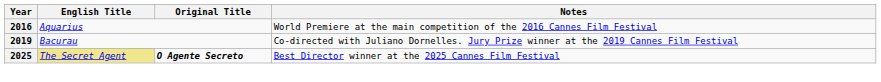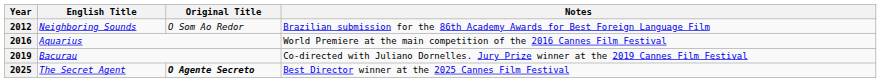 <table class="wikitable plainrowheaders" style="width:100%;">
 <tr>
 <th scope="col">Year</th>
 <th scope="col">English Title</th>
 <th scope="col">Original Title</th>
 <th scope="col">Notes</th>
+</tr>
+<tr>
+<th>2012</th>
+<td><em><a href='#'>Neighboring Sounds</a></em></td>
+<td><em>O Som Ao Redor</em></td>
+<td><a href='#'>Brazilian submission</a> for the <a href='#'>86th Academy Awards for Best Foreign Language Film</a></td>
 </tr>
 <tr>
 <th>2016</th>
 <td colspan="2"><em><a href='#'>Aquarius</a></em></td>
 <td>World Premiere at the main competition of the <a href='#'>2016 Cannes Film Festival</a></td>
 </tr>
 <tr>
 <th>2019</th>
 <td colspan="2"><em><a href='#'>Bacurau</a></em></td>
 <td>Co-directed with Juliano Dornelles. <a href='#'>Jury Prize</a> winner at the <a href='#'>2019 Cannes Film Festival</a></td>
 </tr>
 <tr>
 <th>2025</th>
-<td style="background: khaki;"><a href='#'><em>The Secret Agent</em></a></td>
+<td><a href='#'><em>The Secret Agent</em></a></td>
 <td><strong><em>O Agente Secreto</em></strong></td>
 <td><a href='#'>Best Director</a> winner at the  <a href='#'>2025 Cannes Film Festival</a></td>
 </tr>
 </table>
